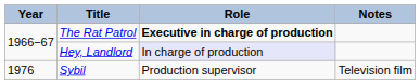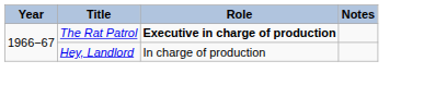 <table class="wikitable" style="font-size:95%;">
 <tr>
 <th style="background:#B0C4DE;">Year</th>
 <th style="background:#B0C4DE;">Title</th>
 <th style="background:#B0C4DE;">Role</th>
 <th style="background:#B0C4DE;">Notes</th>
 </tr>
 <tr>
 <td rowspan=2>1966−67</td>
 <td><em><a href='#'>The Rat Patrol</a></em></td>
 <td><strong>Executive in charge of production</strong></td>
 <td></td>
 </tr>
 <tr>
 <td><em><a href='#'>Hey, Landlord</a></em></td>
-<td style="background: lavender;">In charge of production</td>
+<td>In charge of production</td>
 <td></td>
 </tr>
-<tr>
-<td>1976</td>
-<td><em><a href='#'>Sybil</a></em></td>
-<td>Production supervisor</td>
-<td>Television film</td>
-</tr>
 </table>
